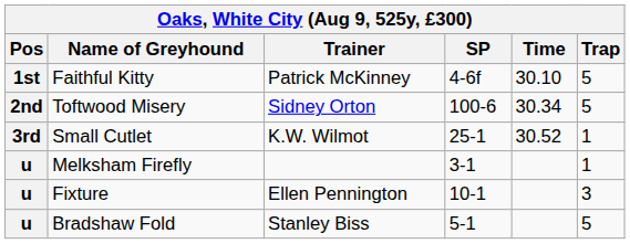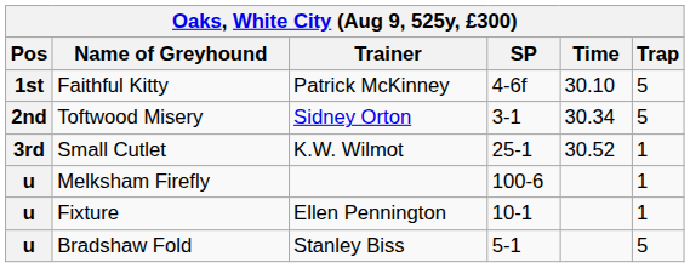 <table class="wikitable">
 <tr>
 <th colspan="6"><a href='#'>Oaks</a>, <a href='#'>White City</a> (Aug 9, 525y, £300)</th>
 </tr>
 <tr>
 <th width=30>Pos</th>
 <th width=180>Name of Greyhound</th>
 <th width=150>Trainer</th>
 <th width=50>SP</th>
 <th width=50>Time</th>
 <th width=30>Trap</th>
 </tr>
 <tr>
 <th>1st</th>
 <td>Faithful Kitty</td>
 <td>Patrick McKinney</td>
 <td>4-6f</td>
 <td>30.10</td>
 <td>5</td>
 </tr>
 <tr>
 <th>2nd</th>
 <td>Toftwood Misery</td>
 <td><a href='#'>Sidney Orton</a></td>
-<td>100-6</td>
+<td>3-1</td>
 <td>30.34</td>
 <td>5</td>
 </tr>
 <tr>
 <th>3rd</th>
 <td>Small Cutlet</td>
 <td>K.W. Wilmot</td>
 <td>25-1</td>
 <td>30.52</td>
 <td>1</td>
 </tr>
 <tr>
 <th>u</th>
 <td>Melksham Firefly</td>
 <td></td>
-<td>3-1</td>
+<td>100-6</td>
 <td></td>
 <td>1</td>
 </tr>
 <tr>
 <th>u</th>
 <td>Fixture</td>
 <td>Ellen Pennington</td>
 <td>10-1</td>
 <td></td>
-<td>3</td>
+<td>1</td>
 </tr>
 <tr>
 <th>u</th>
 <td>Bradshaw Fold</td>
 <td>Stanley Biss</td>
 <td>5-1</td>
 <td></td>
 <td>5</td>
 </tr>
 </table>
